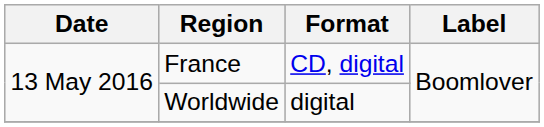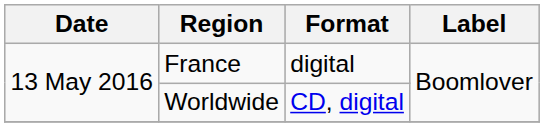 <table class="wikitable">
 <tr>
 <th align="center">Date</th>
 <th align="center">Region</th>
 <th align="center">Format</th>
 <th align="center">Label</th>
 </tr>
 <tr>
 <td align="left" rowspan="2">13 May 2016</td>
 <td align="left">France</td>
-<td align="left"><a href='#'>CD</a>, <a href='#'>digital</a></td>
+<td align="left">digital</td>
 <td align="left" rowspan="2">Boomlover</td>
 </tr>
 <tr>
 <td align="left">Worldwide</td>
-<td align="left">digital</td>
+<td align="left"><a href='#'>CD</a>, <a href='#'>digital</a></td>
 </tr>
 <tr>
 </tr>
 </table>
